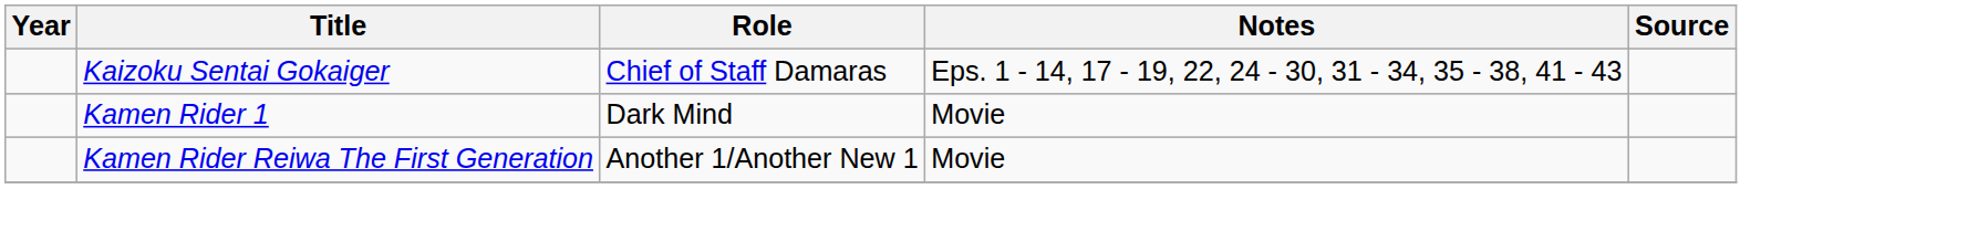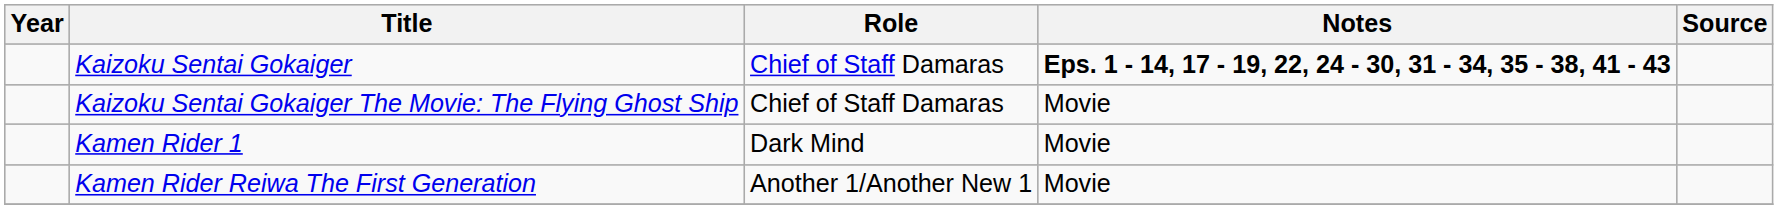 <table class="wikitable sortable plainrowheaders">
 <tr>
 <th>Year</th>
 <th>Title</th>
 <th>Role</th>
 <th class="unsortable">Notes</th>
 <th class="unsortable">Source</th>
 </tr>
 <tr>
 <td></td>
 <td><em><a href='#'>Kaizoku Sentai Gokaiger</a></em></td>
 <td><a href='#'>Chief of Staff</a> Damaras</td>
-<td>Eps. 1 - 14, 17 - 19, 22, 24 - 30, 31 - 34, 35 - 38, 41 - 43</td>
+<td><strong>Eps. 1 - 14, 17 - 19, 22, 24 - 30, 31 - 34, 35 - 38, 41 - 43</strong></td>
+<td></td>
+</tr>
+<tr>
+<td></td>
+<td><em><a href='#'>Kaizoku Sentai Gokaiger The Movie: The Flying Ghost Ship</a></em></td>
+<td>Chief of Staff Damaras</td>
+<td>Movie</td>
 <td></td>
 </tr>
 <tr>
 <td></td>
 <td><em><a href='#'>Kamen Rider 1</a></em></td>
 <td>Dark Mind</td>
 <td>Movie</td>
 <td></td>
 </tr>
 <tr>
 <td></td>
 <td><em><a href='#'>Kamen Rider Reiwa The First Generation</a></em></td>
 <td>Another 1/Another New 1</td>
 <td>Movie</td>
 <td></td>
 </tr>
 <tr>
 </tr>
 </table>
